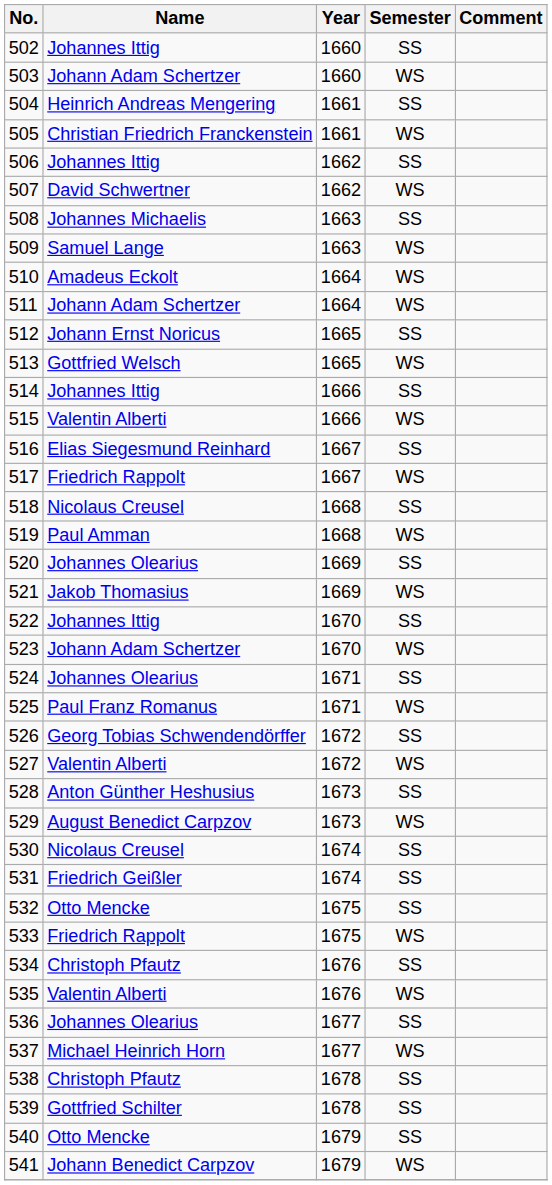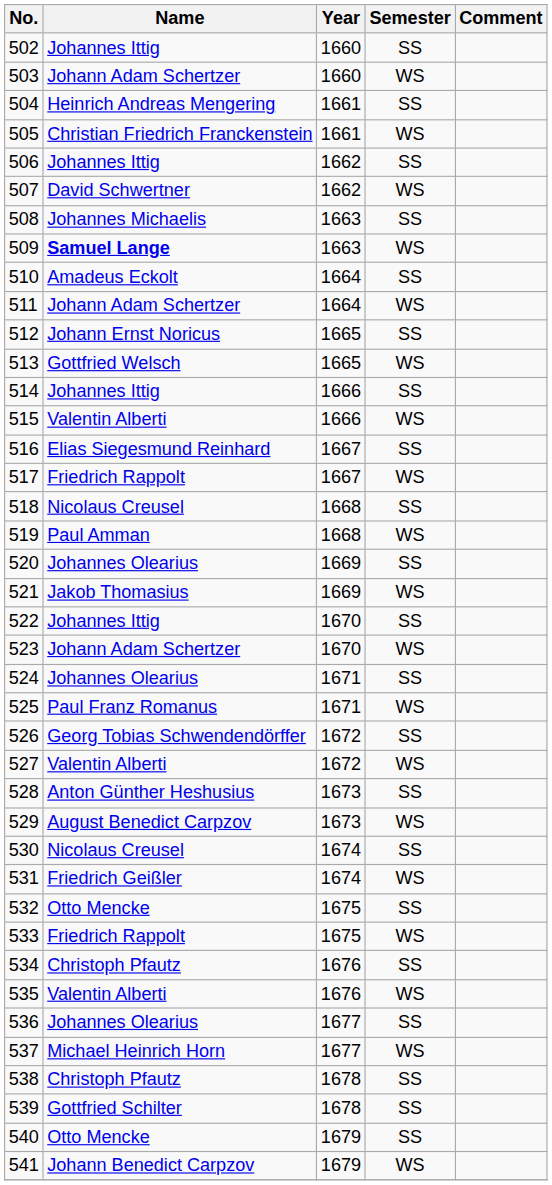 <table class="wikitable">
 <tr>
 <th bgcolor="silver">No.</th>
 <th bgcolor="silver">Name</th>
 <th bgcolor="silver">Year</th>
 <th bgcolor="silver">Semester</th>
 <th bgcolor="silver">Comment</th>
 </tr>
 <tr>
 <td>502</td>
 <td><a href='#'>Johannes Ittig</a></td>
 <td>1660</td>
 <td align="center">SS</td>
 <td></td>
 </tr>
 <tr>
 <td>503</td>
 <td><a href='#'>Johann Adam Schertzer</a></td>
 <td>1660</td>
 <td align="center">WS</td>
 <td></td>
 </tr>
 <tr>
 <td>504</td>
 <td><a href='#'>Heinrich Andreas Mengering</a></td>
 <td>1661</td>
 <td align="center">SS</td>
 <td></td>
 </tr>
 <tr>
 <td>505</td>
 <td><a href='#'>Christian Friedrich Franckenstein</a></td>
 <td>1661</td>
 <td align="center">WS</td>
 <td></td>
 </tr>
 <tr>
 <td>506</td>
 <td><a href='#'>Johannes Ittig</a></td>
 <td>1662</td>
 <td align="center">SS</td>
 <td></td>
 </tr>
 <tr>
 <td>507</td>
 <td><a href='#'>David Schwertner</a></td>
 <td>1662</td>
 <td align="center">WS</td>
 <td></td>
 </tr>
 <tr>
 <td>508</td>
 <td><a href='#'>Johannes Michaelis</a></td>
 <td>1663</td>
 <td align="center">SS</td>
 <td></td>
 </tr>
 <tr>
 <td>509</td>
-<td><a href='#'>Samuel Lange</a></td>
+<td><strong><a href='#'>Samuel Lange</a></strong></td>
 <td>1663</td>
 <td align="center">WS</td>
 <td></td>
 </tr>
 <tr>
 <td>510</td>
 <td><a href='#'>Amadeus Eckolt</a></td>
 <td>1664</td>
-<td align="center">WS</td>
+<td align="center">SS</td>
 <td></td>
 </tr>
 <tr>
 <td>511</td>
 <td><a href='#'>Johann Adam Schertzer</a></td>
 <td>1664</td>
 <td align="center">WS</td>
 <td></td>
 </tr>
 <tr>
 <td>512</td>
 <td><a href='#'>Johann Ernst Noricus</a></td>
 <td>1665</td>
 <td align="center">SS</td>
 <td></td>
 </tr>
 <tr>
 <td>513</td>
 <td><a href='#'>Gottfried Welsch</a></td>
 <td>1665</td>
 <td align="center">WS</td>
 <td></td>
 </tr>
 <tr>
 <td>514</td>
 <td><a href='#'>Johannes Ittig</a></td>
 <td>1666</td>
 <td align="center">SS</td>
 <td></td>
 </tr>
 <tr>
 <td>515</td>
 <td><a href='#'>Valentin Alberti</a></td>
 <td>1666</td>
 <td align="center">WS</td>
 <td></td>
 </tr>
 <tr>
 <td>516</td>
 <td><a href='#'>Elias Siegesmund Reinhard</a></td>
 <td>1667</td>
 <td align="center">SS</td>
 <td></td>
 </tr>
 <tr>
 <td>517</td>
 <td><a href='#'>Friedrich Rappolt</a></td>
 <td>1667</td>
 <td align="center">WS</td>
 <td></td>
 </tr>
 <tr>
 <td>518</td>
 <td><a href='#'>Nicolaus Creusel</a></td>
 <td>1668</td>
 <td align="center">SS</td>
 <td></td>
 </tr>
 <tr>
 <td>519</td>
 <td><a href='#'>Paul Amman</a></td>
 <td>1668</td>
 <td align="center">WS</td>
 <td></td>
 </tr>
 <tr>
 <td>520</td>
 <td><a href='#'>Johannes Olearius</a></td>
 <td>1669</td>
 <td align="center">SS</td>
 <td></td>
 </tr>
 <tr>
 <td>521</td>
 <td><a href='#'>Jakob Thomasius</a></td>
 <td>1669</td>
 <td align="center">WS</td>
 <td></td>
 </tr>
 <tr>
 <td>522</td>
 <td><a href='#'>Johannes Ittig</a></td>
 <td>1670</td>
 <td align="center">SS</td>
 <td></td>
 </tr>
 <tr>
 <td>523</td>
 <td><a href='#'>Johann Adam Schertzer</a></td>
 <td>1670</td>
 <td align="center">WS</td>
 <td></td>
 </tr>
 <tr>
 <td>524</td>
 <td><a href='#'>Johannes Olearius</a></td>
 <td>1671</td>
 <td align="center">SS</td>
 <td></td>
 </tr>
 <tr>
 <td>525</td>
 <td><a href='#'>Paul Franz Romanus</a></td>
 <td>1671</td>
 <td align="center">WS</td>
 <td></td>
 </tr>
 <tr>
 <td>526</td>
 <td><a href='#'>Georg Tobias Schwendendörffer</a></td>
 <td>1672</td>
 <td align="center">SS</td>
 <td></td>
 </tr>
 <tr>
 <td>527</td>
 <td><a href='#'>Valentin Alberti</a></td>
 <td>1672</td>
 <td align="center">WS</td>
 <td></td>
 </tr>
 <tr>
 <td>528</td>
 <td><a href='#'>Anton Günther Heshusius</a></td>
 <td>1673</td>
 <td align="center">SS</td>
 <td></td>
 </tr>
 <tr>
 <td>529</td>
 <td><a href='#'>August Benedict Carpzov</a></td>
 <td>1673</td>
 <td align="center">WS</td>
 <td></td>
 </tr>
 <tr>
 <td>530</td>
 <td><a href='#'>Nicolaus Creusel</a></td>
 <td>1674</td>
 <td align="center">SS</td>
 <td></td>
 </tr>
 <tr>
 <td>531</td>
 <td><a href='#'>Friedrich Geißler</a></td>
 <td>1674</td>
-<td align="center">SS</td>
+<td align="center">WS</td>
 <td></td>
 </tr>
 <tr>
 <td>532</td>
 <td><a href='#'>Otto Mencke</a></td>
 <td>1675</td>
 <td align="center">SS</td>
 <td></td>
 </tr>
 <tr>
 <td>533</td>
 <td><a href='#'>Friedrich Rappolt</a></td>
 <td>1675</td>
 <td align="center">WS</td>
 <td></td>
 </tr>
 <tr>
 <td>534</td>
 <td><a href='#'>Christoph Pfautz</a></td>
 <td>1676</td>
 <td align="center">SS</td>
 <td></td>
 </tr>
 <tr>
 <td>535</td>
 <td><a href='#'>Valentin Alberti</a></td>
 <td>1676</td>
 <td align="center">WS</td>
 <td></td>
 </tr>
 <tr>
 <td>536</td>
 <td><a href='#'>Johannes Olearius</a></td>
 <td>1677</td>
 <td align="center">SS</td>
 <td></td>
 </tr>
 <tr>
 <td>537</td>
 <td><a href='#'>Michael Heinrich Horn</a></td>
 <td>1677</td>
 <td align="center">WS</td>
 <td></td>
 </tr>
 <tr>
 <td>538</td>
 <td><a href='#'>Christoph Pfautz</a></td>
 <td>1678</td>
 <td align="center">SS</td>
 <td></td>
 </tr>
 <tr>
 <td>539</td>
 <td><a href='#'>Gottfried Schilter</a></td>
 <td>1678</td>
 <td align="center">SS</td>
 <td></td>
 </tr>
 <tr>
 <td>540</td>
 <td><a href='#'>Otto Mencke</a></td>
 <td>1679</td>
 <td align="center">SS</td>
 <td></td>
 </tr>
 <tr>
 <td>541</td>
 <td><a href='#'>Johann Benedict Carpzov</a></td>
 <td>1679</td>
 <td align="center">WS</td>
 <td></td>
 </tr>
 <tr>
 </tr>
 </table>
